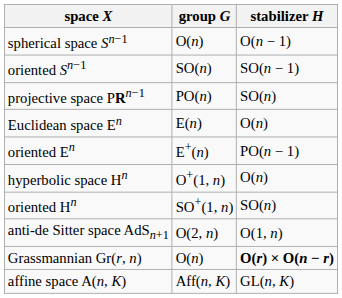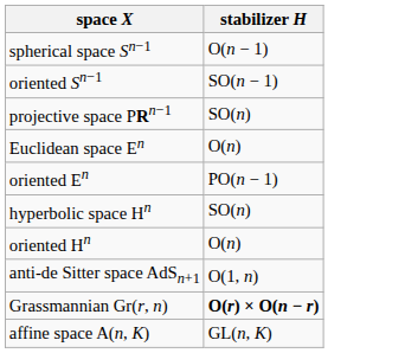 <table class="wikitable">
 <tr>
 <th>space <em>X</em></th>
-<th>group <em>G</em></th>
 <th>stabilizer <em>H</em></th>
 </tr>
 <tr>
 <td>spherical space <em>S</em><sup><em>n</em>−1</sup></td>
-<td>O(<em>n</em>)</td>
 <td>O(<em>n</em> − 1)</td>
 </tr>
 <tr>
 <td>oriented <em>S</em><sup><em>n</em>−1</sup></td>
-<td>SO(<em>n</em>)</td>
 <td>SO(<em>n</em> − 1)</td>
 </tr>
 <tr>
 <td>projective space P<strong>R</strong><sup><em>n</em>−1</sup></td>
-<td>PO(<em>n</em>)</td>
 <td>SO(<em>n</em>)</td>
 </tr>
 <tr>
 <td>Euclidean space E<sup><em>n</em></sup></td>
-<td>E(<em>n</em>)</td>
 <td>O(<em>n</em>)</td>
 </tr>
 <tr>
 <td>oriented E<sup><em>n</em></sup></td>
-<td>E<sup>+</sup>(<em>n</em>)</td>
 <td>PO(<em>n</em> − 1)</td>
 </tr>
 <tr>
 <td>hyperbolic space H<sup><em>n</em></sup></td>
-<td>O<sup>+</sup>(1, <em>n</em>)</td>
+<td>SO(<em>n</em>)</td>
+</tr>
+<tr>
+<td>oriented H<sup><em>n</em></sup></td>
 <td>O(<em>n</em>)</td>
 </tr>
 <tr>
-<td>oriented H<sup><em>n</em></sup></td>
-<td>SO<sup>+</sup>(1, <em>n</em>)</td>
-<td>SO(<em>n</em>)</td>
-</tr>
-<tr>
 <td>anti-de Sitter space AdS<sub><em>n</em>+1</sub></td>
-<td>O(2, <em>n</em>)</td>
 <td>O(1, <em>n</em>)</td>
 </tr>
 <tr>
 <td>Grassmannian Gr(<em>r</em>, <em>n</em>)</td>
-<td>O(<em>n</em>)</td>
 <td><strong>O(<em>r</em>) × O(<em>n</em> − <em>r</em>)</strong></td>
 </tr>
 <tr>
 <td>affine space A(<em>n</em>, <em>K</em>)</td>
-<td>Aff(<em>n</em>, <em>K</em>)</td>
 <td>GL(<em>n</em>, <em>K</em>)</td>
 </tr>
 </table>
